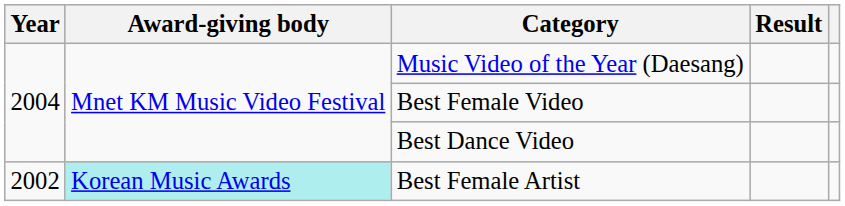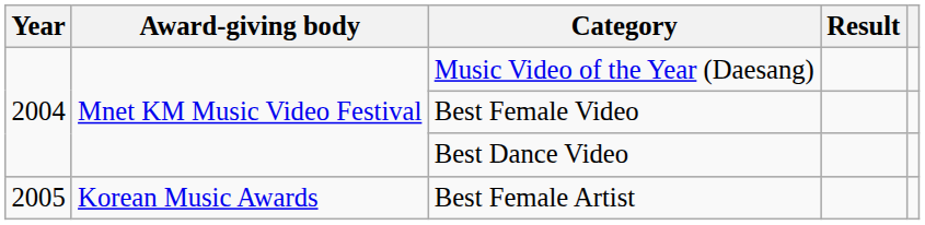 <table class="wikitable">
 <tr>
 <th>Year</th>
 <th>Award-giving body</th>
 <th>Category</th>
 <th>Result</th>
 <th></th>
 </tr>
 <tr>
 <td rowspan="3">2004</td>
 <td rowspan="3"><a href='#'>Mnet KM Music Video Festival</a></td>
 <td><a href='#'>Music Video of the Year</a> (Daesang)</td>
 <td></td>
 <td align="center"></td>
 </tr>
 <tr>
 <td>Best Female Video</td>
 <td></td>
 <td></td>
 </tr>
 <tr>
 <td>Best Dance Video</td>
 <td></td>
 <td></td>
 </tr>
 <tr>
-<td>2002</td>
-<td style="background: paleturquoise;"><a href='#'>Korean Music Awards</a></td>
+<td>2005</td>
+<td><a href='#'>Korean Music Awards</a></td>
 <td>Best Female Artist</td>
 <td></td>
 <td></td>
 </tr>
 </table>
